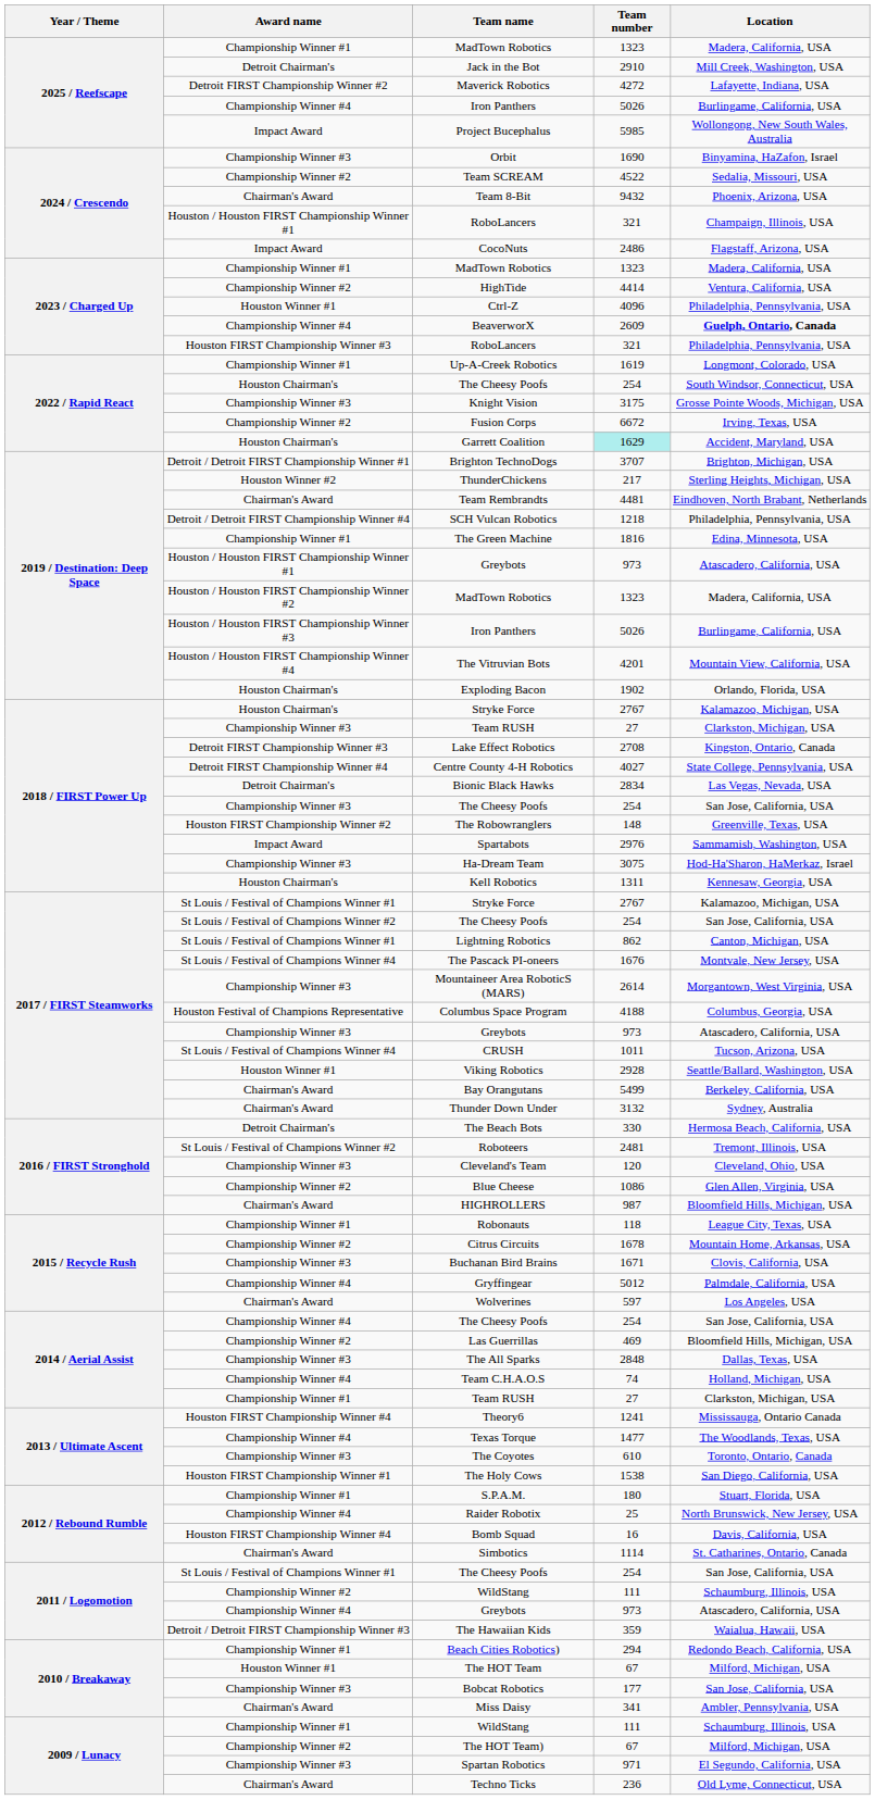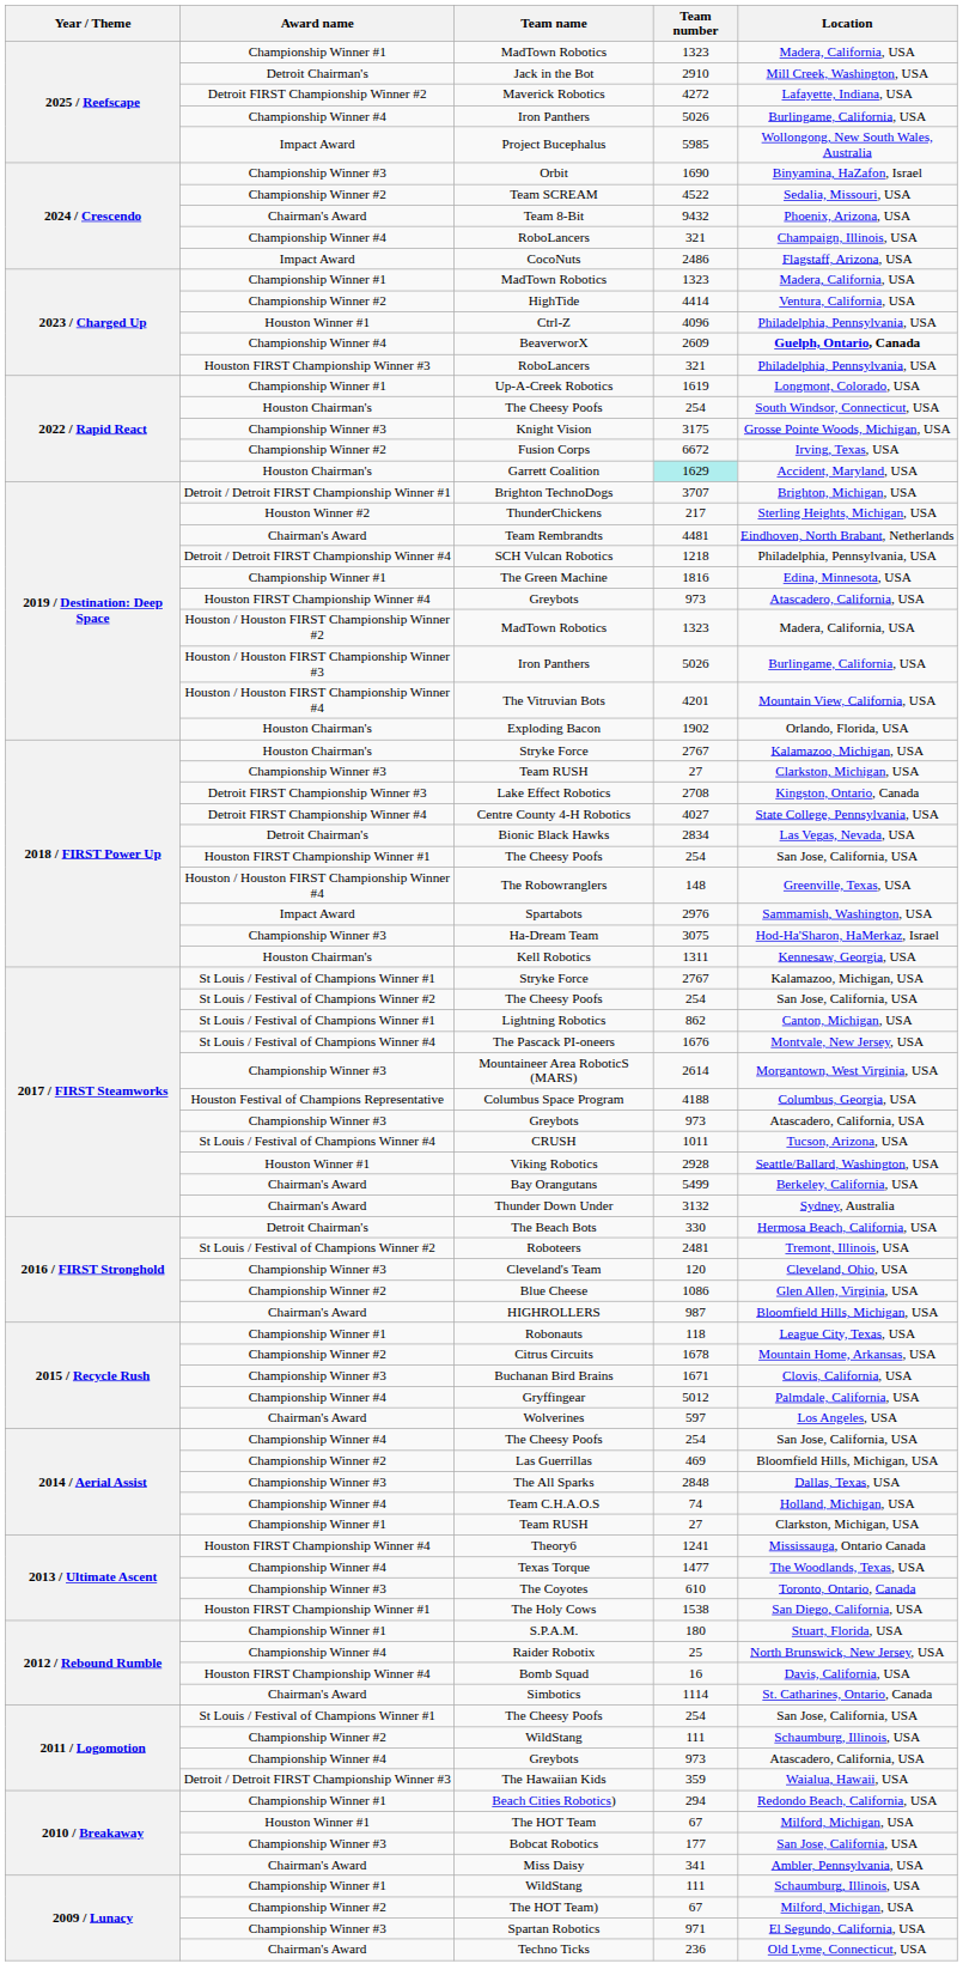 <table class="wikitable"  style="width:90%; text-align:center;">
 <tr>
 <th>Year / Theme</th>
 <th>Award name</th>
 <th>Team name</th>
 <th>Team number</th>
 <th>Location</th>
 </tr>
 <tr>
 <th rowspan="5">2025 / <a href='#'>Reefscape</a></th>
 <td>Championship Winner #1</td>
 <td>MadTown Robotics</td>
 <td>1323</td>
 <td><a href='#'>Madera, California</a>, USA</td>
 </tr>
 <tr>
 <td>Detroit Chairman's</td>
 <td>Jack in the Bot</td>
 <td>2910</td>
 <td><a href='#'>Mill Creek, Washington</a>, USA</td>
 </tr>
 <tr>
 <td>Detroit FIRST Championship Winner #2</td>
 <td>Maverick Robotics</td>
 <td>4272</td>
 <td><a href='#'>Lafayette, Indiana</a>, USA</td>
 </tr>
 <tr>
 <td>Championship Winner #4</td>
 <td>Iron Panthers</td>
 <td>5026</td>
 <td><a href='#'>Burlingame, California</a>, USA</td>
 </tr>
 <tr>
 <td>Impact Award</td>
 <td>Project Bucephalus</td>
 <td>5985</td>
 <td><a href='#'>Wollongong, New South Wales, Australia</a></td>
 </tr>
 <tr>
 <th rowspan="5">2024 / <a href='#'>Crescendo</a></th>
 <td>Championship Winner #3</td>
 <td>Orbit</td>
 <td>1690</td>
 <td><a href='#'>Binyamina, HaZafon</a>, Israel</td>
 </tr>
 <tr>
 <td>Championship Winner #2</td>
 <td>Team SCREAM</td>
 <td>4522</td>
 <td><a href='#'>Sedalia, Missouri</a>, USA</td>
 </tr>
 <tr>
 <td>Chairman's Award</td>
 <td>Team 8-Bit</td>
 <td>9432</td>
 <td><a href='#'>Phoenix, Arizona</a>, USA</td>
 </tr>
 <tr>
-<td>Houston / Houston FIRST Championship Winner #1</td>
+<td>Championship Winner #4</td>
 <td>RoboLancers</td>
 <td>321</td>
 <td><a href='#'>Champaign, Illinois</a>, USA</td>
 </tr>
 <tr>
 <td>Impact Award</td>
 <td>CocoNuts</td>
 <td>2486</td>
 <td><a href='#'>Flagstaff, Arizona</a>, USA</td>
 </tr>
 <tr>
 <th rowspan="5">2023 / <a href='#'>Charged Up</a></th>
 <td>Championship Winner #1</td>
 <td>MadTown Robotics</td>
 <td>1323</td>
 <td><a href='#'>Madera, California</a>, USA</td>
 </tr>
 <tr>
 <td>Championship Winner #2</td>
 <td>HighTide</td>
 <td>4414</td>
 <td><a href='#'>Ventura, California</a>, USA</td>
 </tr>
 <tr>
 <td>Houston Winner #1</td>
 <td>Ctrl-Z</td>
 <td>4096</td>
 <td><a href='#'>Philadelphia, Pennsylvania</a>, USA</td>
 </tr>
 <tr>
 <td>Championship Winner #4</td>
 <td>BeaverworX</td>
 <td>2609</td>
 <td><strong><a href='#'>Guelph, Ontario</a>, Canada</strong></td>
 </tr>
 <tr>
 <td>Houston FIRST Championship Winner #3</td>
 <td>RoboLancers</td>
 <td>321</td>
 <td><a href='#'>Philadelphia, Pennsylvania</a>, USA</td>
 </tr>
 <tr>
 <th rowspan="5">2022 / <a href='#'>Rapid React</a></th>
 <td>Championship Winner #1</td>
 <td>Up-A-Creek Robotics</td>
 <td>1619</td>
 <td><a href='#'>Longmont, Colorado</a>, USA</td>
 </tr>
 <tr>
 <td>Houston Chairman's</td>
 <td>The Cheesy Poofs</td>
 <td>254</td>
 <td><a href='#'>South Windsor, Connecticut</a>, USA</td>
 </tr>
 <tr>
 <td>Championship Winner #3</td>
 <td>Knight Vision</td>
 <td>3175</td>
 <td><a href='#'>Grosse Pointe Woods, Michigan</a>, USA</td>
 </tr>
 <tr>
 <td>Championship Winner #2</td>
 <td>Fusion Corps</td>
 <td>6672</td>
 <td><a href='#'>Irving, Texas</a>, USA</td>
 </tr>
 <tr>
 <td>Houston Chairman's</td>
 <td>Garrett Coalition</td>
 <td style="background: paleturquoise;">1629</td>
 <td><a href='#'>Accident, Maryland</a>, USA</td>
 </tr>
 <tr>
 <th rowspan="10">2019 / <a href='#'>Destination: Deep Space</a></th>
 <td>Detroit / Detroit FIRST Championship Winner #1</td>
 <td>Brighton TechnoDogs</td>
 <td>3707</td>
 <td><a href='#'>Brighton, Michigan</a>, USA</td>
 </tr>
 <tr>
 <td>Houston Winner #2</td>
 <td>ThunderChickens</td>
 <td>217</td>
 <td><a href='#'>Sterling Heights, Michigan</a>, USA</td>
 </tr>
 <tr>
 <td>Chairman's Award</td>
 <td>Team Rembrandts</td>
 <td>4481</td>
 <td><a href='#'>Eindhoven, North Brabant</a>, Netherlands</td>
 </tr>
 <tr>
 <td>Detroit / Detroit FIRST Championship Winner #4</td>
 <td>SCH Vulcan Robotics</td>
 <td>1218</td>
 <td>Philadelphia, Pennsylvania, USA</td>
 </tr>
 <tr>
 <td>Championship Winner #1</td>
 <td>The Green Machine</td>
 <td>1816</td>
 <td><a href='#'>Edina, Minnesota</a>, USA</td>
 </tr>
 <tr>
-<td>Houston / Houston FIRST Championship Winner #1</td>
+<td>Houston FIRST Championship Winner #4</td>
 <td>Greybots</td>
 <td>973</td>
 <td><a href='#'>Atascadero, California</a>, USA</td>
 </tr>
 <tr>
 <td>Houston / Houston FIRST Championship Winner #2</td>
 <td>MadTown Robotics</td>
 <td>1323</td>
 <td>Madera, California, USA</td>
 </tr>
 <tr>
 <td>Houston / Houston FIRST Championship Winner #3</td>
 <td>Iron Panthers</td>
 <td>5026</td>
 <td><a href='#'>Burlingame, California</a>, USA</td>
 </tr>
 <tr>
 <td>Houston / Houston FIRST Championship Winner #4</td>
 <td>The Vitruvian Bots</td>
 <td>4201</td>
 <td><a href='#'>Mountain View, California</a>, USA</td>
 </tr>
 <tr>
 <td>Houston Chairman's</td>
 <td>Exploding Bacon</td>
 <td>1902</td>
 <td>Orlando, Florida, USA</td>
 </tr>
 <tr>
 <th rowspan="10">2018 / <a href='#'>FIRST Power Up</a></th>
 <td>Houston Chairman's</td>
 <td>Stryke Force</td>
 <td>2767</td>
 <td><a href='#'>Kalamazoo, Michigan</a>, USA</td>
 </tr>
 <tr>
 <td>Championship Winner #3</td>
 <td>Team RUSH</td>
 <td>27</td>
 <td><a href='#'>Clarkston, Michigan</a>, USA</td>
 </tr>
 <tr>
 <td>Detroit FIRST Championship Winner #3</td>
 <td>Lake Effect Robotics</td>
 <td>2708</td>
 <td><a href='#'>Kingston, Ontario</a>, Canada</td>
 </tr>
 <tr>
 <td>Detroit FIRST Championship Winner #4</td>
 <td>Centre County 4-H Robotics</td>
 <td>4027</td>
 <td><a href='#'>State College, Pennsylvania</a>, USA</td>
 </tr>
 <tr>
 <td>Detroit Chairman's</td>
 <td>Bionic Black Hawks</td>
 <td>2834</td>
 <td><a href='#'>Las Vegas, Nevada</a>, USA</td>
 </tr>
 <tr>
-<td>Championship Winner #3</td>
+<td>Houston FIRST Championship Winner #1</td>
 <td>The Cheesy Poofs</td>
 <td>254</td>
 <td>San Jose, California, USA</td>
 </tr>
 <tr>
-<td>Houston FIRST Championship Winner #2</td>
+<td>Houston / Houston FIRST Championship Winner #4</td>
 <td>The Robowranglers</td>
 <td>148</td>
 <td><a href='#'>Greenville, Texas</a>, USA</td>
 </tr>
 <tr>
 <td>Impact Award</td>
 <td>Spartabots</td>
 <td>2976</td>
 <td><a href='#'>Sammamish, Washington</a>, USA</td>
 </tr>
 <tr>
 <td>Championship Winner #3</td>
 <td>Ha-Dream Team</td>
 <td>3075</td>
 <td><a href='#'>Hod-Ha'Sharon, HaMerkaz</a>, Israel</td>
 </tr>
 <tr>
 <td>Houston Chairman's</td>
 <td>Kell Robotics</td>
 <td>1311</td>
 <td><a href='#'>Kennesaw, Georgia</a>, USA</td>
 </tr>
 <tr>
 <th rowspan="11">2017 / <a href='#'>FIRST Steamworks</a></th>
 <td>St Louis / Festival of Champions Winner #1</td>
 <td>Stryke Force</td>
 <td>2767</td>
 <td>Kalamazoo, Michigan, USA</td>
 </tr>
 <tr>
 <td>St Louis / Festival of Champions Winner #2</td>
 <td>The Cheesy Poofs</td>
 <td>254</td>
 <td>San Jose, California, USA</td>
 </tr>
 <tr>
 <td>St Louis / Festival of Champions Winner #1</td>
 <td>Lightning Robotics</td>
 <td>862</td>
 <td><a href='#'>Canton, Michigan</a>, USA</td>
 </tr>
 <tr>
 <td>St Louis / Festival of Champions Winner #4</td>
 <td>The Pascack PI-oneers</td>
 <td>1676</td>
 <td><a href='#'>Montvale, New Jersey</a>, USA</td>
 </tr>
 <tr>
 <td>Championship Winner #3</td>
 <td>Mountaineer Area RoboticS (MARS)</td>
 <td>2614</td>
 <td><a href='#'>Morgantown, West Virginia</a>, USA</td>
 </tr>
 <tr>
 <td>Houston Festival of Champions Representative</td>
 <td>Columbus Space Program</td>
 <td>4188</td>
 <td><a href='#'>Columbus, Georgia</a>, USA</td>
 </tr>
 <tr>
 <td>Championship Winner #3</td>
 <td>Greybots</td>
 <td>973</td>
 <td>Atascadero, California, USA</td>
 </tr>
 <tr>
 <td>St Louis / Festival of Champions Winner #4</td>
 <td>CRUSH</td>
 <td>1011</td>
 <td><a href='#'>Tucson, Arizona</a>, USA</td>
 </tr>
 <tr>
 <td>Houston Winner #1</td>
 <td>Viking Robotics</td>
 <td>2928</td>
 <td><a href='#'>Seattle/Ballard, Washington</a>, USA</td>
 </tr>
 <tr>
 <td>Chairman's Award</td>
 <td>Bay Orangutans</td>
 <td>5499</td>
 <td><a href='#'>Berkeley, California</a>, USA</td>
 </tr>
 <tr>
 <td>Chairman's Award</td>
 <td>Thunder Down Under</td>
 <td>3132</td>
 <td><a href='#'>Sydney</a>, Australia</td>
 </tr>
 <tr>
 <th rowspan="5">2016 / <a href='#'>FIRST Stronghold</a></th>
 <td>Detroit Chairman's</td>
 <td>The Beach Bots</td>
 <td>330</td>
 <td><a href='#'>Hermosa Beach, California</a>, USA</td>
 </tr>
 <tr>
 <td>St Louis / Festival of Champions Winner #2</td>
 <td>Roboteers</td>
 <td>2481</td>
 <td><a href='#'>Tremont, Illinois</a>, USA</td>
 </tr>
 <tr>
 <td>Championship Winner #3</td>
 <td>Cleveland's Team</td>
 <td>120</td>
 <td><a href='#'>Cleveland, Ohio</a>, USA</td>
 </tr>
 <tr>
 <td>Championship Winner #2</td>
 <td>Blue Cheese</td>
 <td>1086</td>
 <td><a href='#'>Glen Allen, Virginia</a>, USA</td>
 </tr>
 <tr>
 <td>Chairman's Award</td>
 <td>HIGHROLLERS</td>
 <td>987</td>
 <td><a href='#'>Bloomfield Hills, Michigan</a>, USA</td>
 </tr>
 <tr>
 <th rowspan="5">2015 / <a href='#'>Recycle Rush</a></th>
 <td>Championship Winner #1</td>
 <td>Robonauts</td>
 <td>118</td>
 <td><a href='#'>League City, Texas</a>, USA</td>
 </tr>
 <tr>
 <td>Championship Winner #2</td>
 <td>Citrus Circuits</td>
 <td>1678</td>
 <td><a href='#'>Mountain Home, Arkansas</a>, USA</td>
 </tr>
 <tr>
 <td>Championship Winner #3</td>
 <td>Buchanan Bird Brains</td>
 <td>1671</td>
 <td><a href='#'>Clovis, California</a>, USA</td>
 </tr>
 <tr>
 <td>Championship Winner #4</td>
 <td>Gryffingear</td>
 <td>5012</td>
 <td><a href='#'>Palmdale, California</a>, USA</td>
 </tr>
 <tr>
 <td>Chairman's Award</td>
 <td>Wolverines</td>
 <td>597</td>
 <td><a href='#'>Los Angeles</a>, USA</td>
 </tr>
 <tr>
 <th rowspan="5">2014 / <a href='#'>Aerial Assist</a></th>
 <td>Championship Winner #4</td>
 <td>The Cheesy Poofs</td>
 <td>254</td>
 <td>San Jose, California, USA</td>
 </tr>
 <tr>
 <td>Championship Winner #2</td>
 <td>Las Guerrillas</td>
 <td>469</td>
 <td>Bloomfield Hills, Michigan, USA</td>
 </tr>
 <tr>
 <td>Championship Winner #3</td>
 <td>The All Sparks</td>
 <td>2848</td>
 <td><a href='#'>Dallas, Texas</a>, USA</td>
 </tr>
 <tr>
 <td>Championship Winner #4</td>
 <td>Team C.H.A.O.S</td>
 <td>74</td>
 <td><a href='#'>Holland, Michigan</a>, USA</td>
 </tr>
 <tr>
 <td>Championship Winner #1</td>
 <td>Team RUSH</td>
 <td>27</td>
 <td>Clarkston, Michigan, USA</td>
 </tr>
 <tr>
 <th rowspan="4">2013 / <a href='#'>Ultimate Ascent</a></th>
 <td>Houston FIRST Championship Winner #4</td>
 <td>Theory6</td>
 <td>1241</td>
 <td><a href='#'>Mississauga</a>, Ontario Canada</td>
 </tr>
 <tr>
 <td>Championship Winner #4</td>
 <td>Texas Torque</td>
 <td>1477</td>
 <td><a href='#'>The Woodlands, Texas</a>, USA</td>
 </tr>
 <tr>
 <td>Championship Winner #3</td>
 <td>The Coyotes</td>
 <td>610</td>
 <td><a href='#'>Toronto, Ontario</a>, <a href='#'>Canada</a></td>
 </tr>
 <tr>
 <td>Houston FIRST Championship Winner #1</td>
 <td>The Holy Cows</td>
 <td>1538</td>
 <td><a href='#'>San Diego, California</a>, USA</td>
 </tr>
 <tr>
 <th rowspan="4">2012 / <a href='#'>Rebound Rumble</a></th>
 <td>Championship Winner #1</td>
 <td>S.P.A.M.</td>
 <td>180</td>
 <td><a href='#'>Stuart, Florida</a>, USA</td>
 </tr>
 <tr>
 <td>Championship Winner #4</td>
 <td>Raider Robotix</td>
 <td>25</td>
 <td><a href='#'>North Brunswick, New Jersey</a>, USA</td>
 </tr>
 <tr>
 <td>Houston FIRST Championship Winner #4</td>
 <td>Bomb Squad</td>
 <td>16</td>
 <td><a href='#'>Davis, California</a>, USA</td>
 </tr>
 <tr>
 <td>Chairman's Award</td>
 <td>Simbotics</td>
 <td>1114</td>
 <td><a href='#'>St. Catharines, Ontario</a>, Canada</td>
 </tr>
 <tr>
 <th rowspan="4">2011 / <a href='#'>Logomotion</a></th>
 <td>St Louis / Festival of Champions Winner #1</td>
 <td>The Cheesy Poofs</td>
 <td>254</td>
 <td>San Jose, California, USA</td>
 </tr>
 <tr>
 <td>Championship Winner #2</td>
 <td>WildStang</td>
 <td>111</td>
 <td><a href='#'>Schaumburg, Illinois</a>, USA</td>
 </tr>
 <tr>
 <td>Championship Winner #4</td>
 <td>Greybots</td>
 <td>973</td>
 <td>Atascadero, California, USA</td>
 </tr>
 <tr>
 <td>Detroit / Detroit FIRST Championship Winner #3</td>
 <td>The Hawaiian Kids</td>
 <td>359</td>
 <td><a href='#'>Waialua, Hawaii</a>, USA</td>
 </tr>
 <tr>
 <th rowspan="4">2010 / <a href='#'>Breakaway</a></th>
 <td>Championship Winner #1</td>
 <td><a href='#'>Beach Cities Robotics</a>)</td>
 <td>294</td>
 <td><a href='#'>Redondo Beach, California</a>, USA</td>
 </tr>
 <tr>
 <td>Houston Winner #1</td>
 <td>The HOT Team</td>
 <td>67</td>
 <td><a href='#'>Milford, Michigan</a>, USA</td>
 </tr>
 <tr>
 <td>Championship Winner #3</td>
 <td>Bobcat Robotics</td>
 <td>177</td>
 <td><a href='#'>San Jose, California</a>, USA</td>
 </tr>
 <tr>
 <td>Chairman's Award</td>
 <td>Miss Daisy</td>
 <td>341</td>
 <td><a href='#'>Ambler, Pennsylvania</a>, USA</td>
 </tr>
 <tr>
 <th rowspan="4">2009 / <a href='#'>Lunacy</a></th>
 <td>Championship Winner #1</td>
 <td>WildStang</td>
 <td>111</td>
 <td><a href='#'>Schaumburg, Illinois</a>, USA</td>
 </tr>
 <tr>
 <td>Championship Winner #2</td>
 <td>The HOT Team)</td>
 <td>67</td>
 <td><a href='#'>Milford, Michigan</a>, USA</td>
 </tr>
 <tr>
 <td>Championship Winner #3</td>
 <td>Spartan Robotics</td>
 <td>971</td>
 <td><a href='#'>El Segundo, California</a>, USA</td>
 </tr>
 <tr>
 <td>Chairman's Award</td>
 <td>Techno Ticks</td>
 <td>236</td>
 <td><a href='#'>Old Lyme, Connecticut</a>, USA</td>
 </tr>
 </table>
